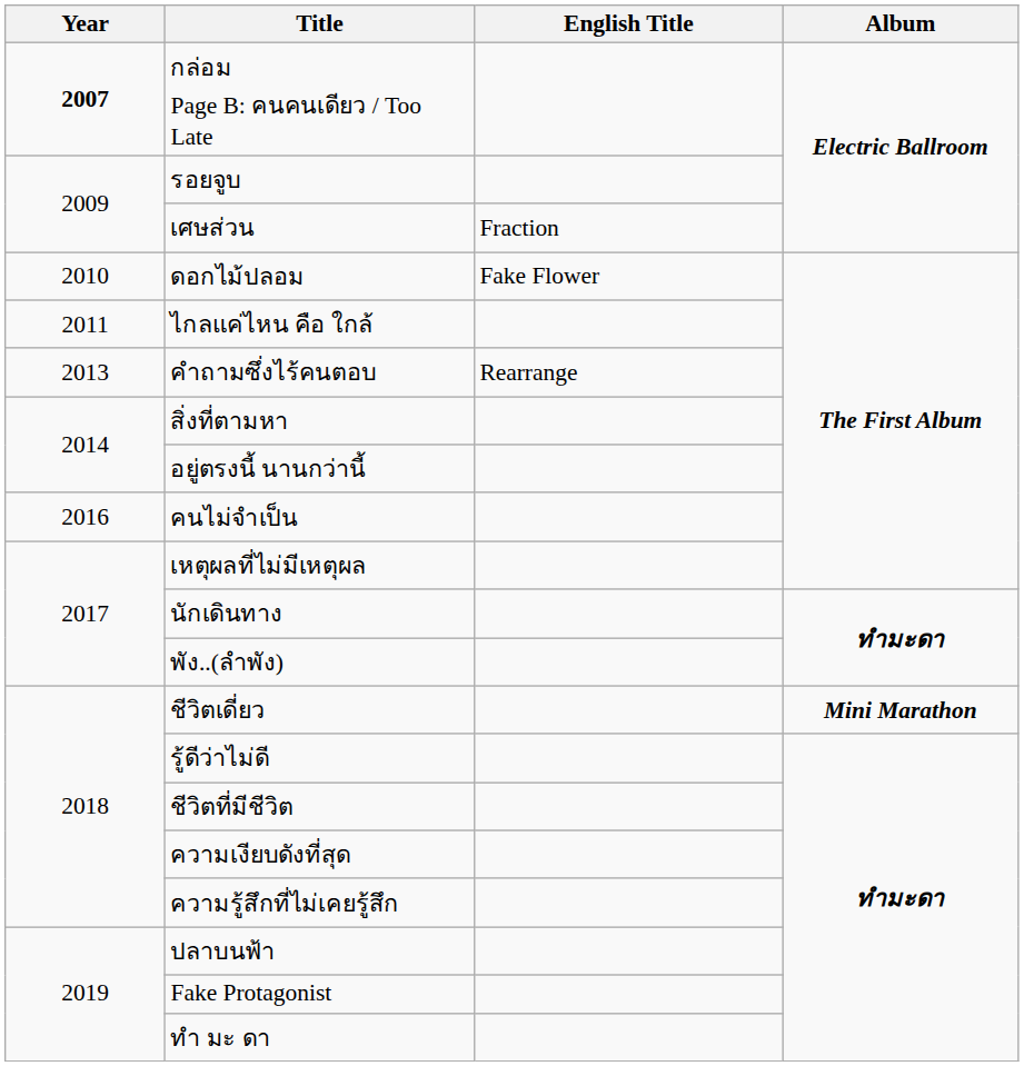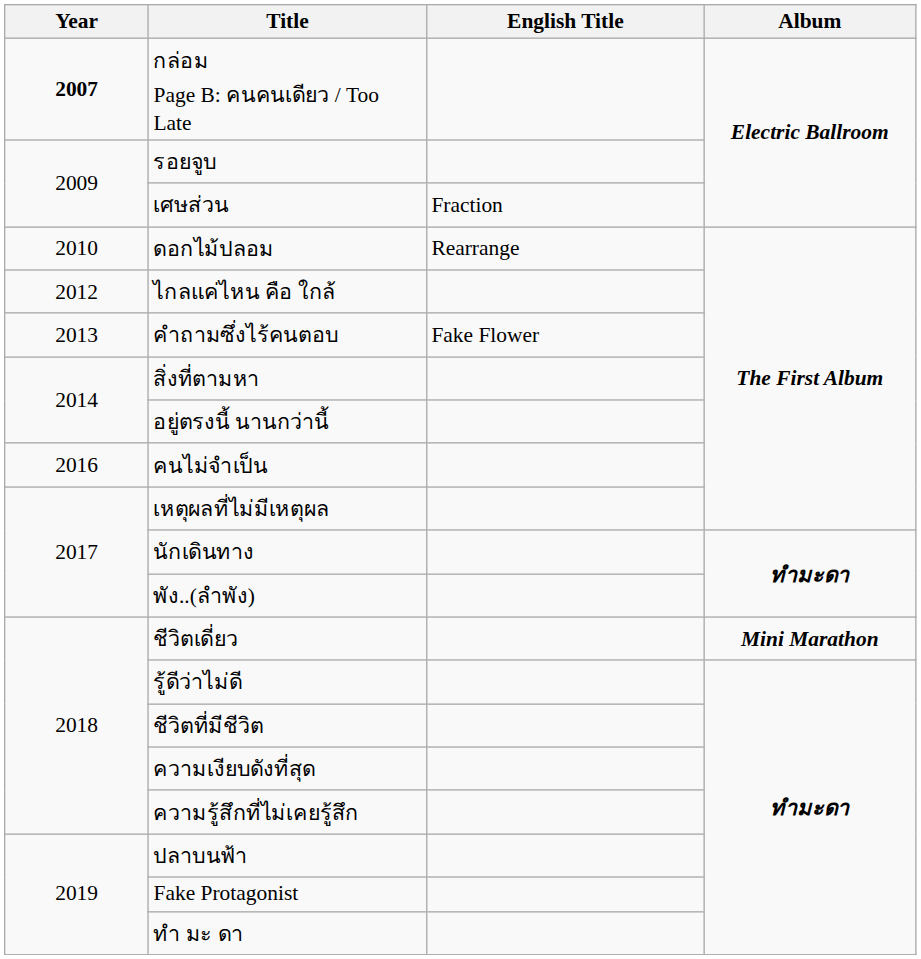 <table class="wikitable">
 <tr>
 <th align="center" width="100px">Year</th>
 <th align="center" width="200">Title</th>
 <th align="center" width="200">English Title</th>
 <th align="center" width="150">Album</th>
 </tr>
 <tr>
 <td align="center"><strong>2007</strong></td>
 <td align="left">กล่อม<br>Page B: คนคนเดียว / Too Late</td>
 <td></td>
 <td align="center" rowspan="3"><strong><em>Electric Ballroom</em></strong></td>
 </tr>
 <tr>
 <td align="center" rowspan="2">2009</td>
 <td align="left">รอยจูบ</td>
 <td></td>
 </tr>
 <tr>
 <td align="left">เศษส่วน</td>
 <td align="left">Fraction</td>
 </tr>
 <tr>
 <td align="center">2010</td>
 <td align="left">ดอกไม้ปลอม</td>
-<td align="left">Fake Flower</td>
+<td align="left">Rearrange</td>
 <td align="center" rowspan="7"><strong><em>The First Album</em></strong></td>
 </tr>
 <tr>
-<td align="center">2011</td>
+<td align="center">2012</td>
 <td align="left">ไกลแค่ไหน คือ ใกล้</td>
 <td></td>
 </tr>
 <tr>
 <td align="center">2013</td>
 <td align="left">คำถามซึ่งไร้คนตอบ</td>
-<td align="left">Rearrange</td>
+<td align="left">Fake Flower</td>
 </tr>
 <tr>
 <td align="center" rowspan="2">2014</td>
 <td align="left">สิ่งที่ตามหา</td>
 <td></td>
 </tr>
 <tr>
 <td align="left">อยู่ตรงนี้ นานกว่านี้</td>
 <td></td>
 </tr>
 <tr>
 <td align="center">2016</td>
 <td align="left">คนไม่จำเป็น</td>
 <td></td>
 </tr>
 <tr>
 <td align="center" rowspan="3">2017</td>
 <td align="left">เหตุผลที่ไม่มีเหตุผล</td>
 <td></td>
 </tr>
 <tr>
 <td align="left">นักเดินทาง</td>
 <td></td>
 <td align="center" rowspan="2"><strong><em>ทำมะดา</em></strong></td>
 </tr>
 <tr>
 <td align="left">พัง..(ลำพัง)</td>
 <td></td>
 </tr>
 <tr>
 <td align="center" rowspan="5">2018</td>
 <td align="left">ชีวิตเดี่ยว<br></td>
 <td></td>
 <td align="center"><strong><em>Mini Marathon</em></strong></td>
 </tr>
 <tr>
 <td align="left">รู้ดีว่าไม่ดี<br></td>
 <td></td>
 <td align="center" rowspan="7"><strong><em>ทำมะดา</em></strong></td>
 </tr>
 <tr>
 <td align="left">ชีวิตที่มีชีวิต</td>
 <td></td>
 </tr>
 <tr>
 <td align="left">ความเงียบดังที่สุด</td>
 <td></td>
 </tr>
 <tr>
 <td align="left">ความรู้สึกที่ไม่เคยรู้สึก</td>
 <td></td>
 </tr>
 <tr>
 <td align="center" rowspan="3">2019</td>
 <td align="left">ปลาบนฟ้า</td>
 <td></td>
 </tr>
 <tr>
 <td align="left">Fake Protagonist</td>
 <td></td>
 </tr>
 <tr>
 <td align="left">ทำ มะ ดา</td>
 <td></td>
 </tr>
 </table>
